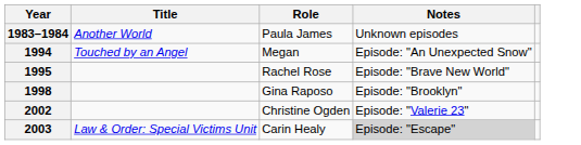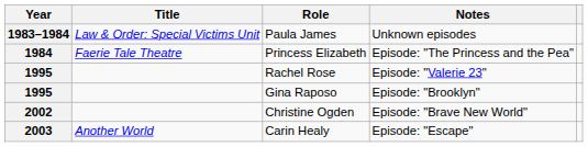 <table class="wikitable plainrowheaders sortable" style="margin-right: 0;">
 <tr>
 <th scope="col">Year</th>
 <th scope="col">Title</th>
 <th scope="col">Role</th>
 <th scope="col" class="unsortable">Notes</th>
 <th scope="col" class="unsortable"></th>
 </tr>
 <tr>
 <th scope="row">1983–1984</th>
-<td><em><a href='#'>Another World</a></em></td>
+<td><em><a href='#'>Law & Order: Special Victims Unit</a></em></td>
 <td>Paula James</td>
 <td>Unknown episodes</td>
 <td style="text-align:center;"></td>
 </tr>
 <tr>
-<th scope="row">1994</th>
-<td><em><a href='#'>Touched by an Angel</a></em></td>
-<td>Megan</td>
-<td>Episode: "An Unexpected Snow"</td>
+<th scope="row">1984</th>
+<td><em><a href='#'>Faerie Tale Theatre</a></em></td>
+<td>Princess Elizabeth</td>
+<td>Episode: "The Princess and the Pea"</td>
 <td style="text-align:center;"></td>
 </tr>
 <tr>
 <th scope="row">1995</th>
 <td><em></em></td>
 <td>Rachel Rose</td>
-<td>Episode: "Brave New World"</td>
+<td>Episode: "<a href='#'>Valerie 23</a>"</td>
 <td style="text-align:center;"></td>
 </tr>
 <tr>
-<th scope="row">1998</th>
+<th scope="row">1995</th>
 <td><em></em></td>
 <td>Gina Raposo</td>
 <td>Episode: "Brooklyn"</td>
 <td style="text-align:center;"></td>
 </tr>
 <tr>
 <th scope="row">2002</th>
 <td><em></em></td>
 <td>Christine Ogden</td>
-<td>Episode: "<a href='#'>Valerie 23</a>"</td>
+<td>Episode: "Brave New World"</td>
 <td style="text-align:center;"></td>
 </tr>
 <tr>
 <th scope="row">2003</th>
-<td><em><a href='#'>Law & Order: Special Victims Unit</a></em></td>
+<td><em><a href='#'>Another World</a></em></td>
 <td>Carin Healy</td>
-<td style="background: lightgrey;">Episode: "Escape"</td>
+<td>Episode: "Escape"</td>
 <td style="text-align:center;"></td>
 </tr>
 </table>
